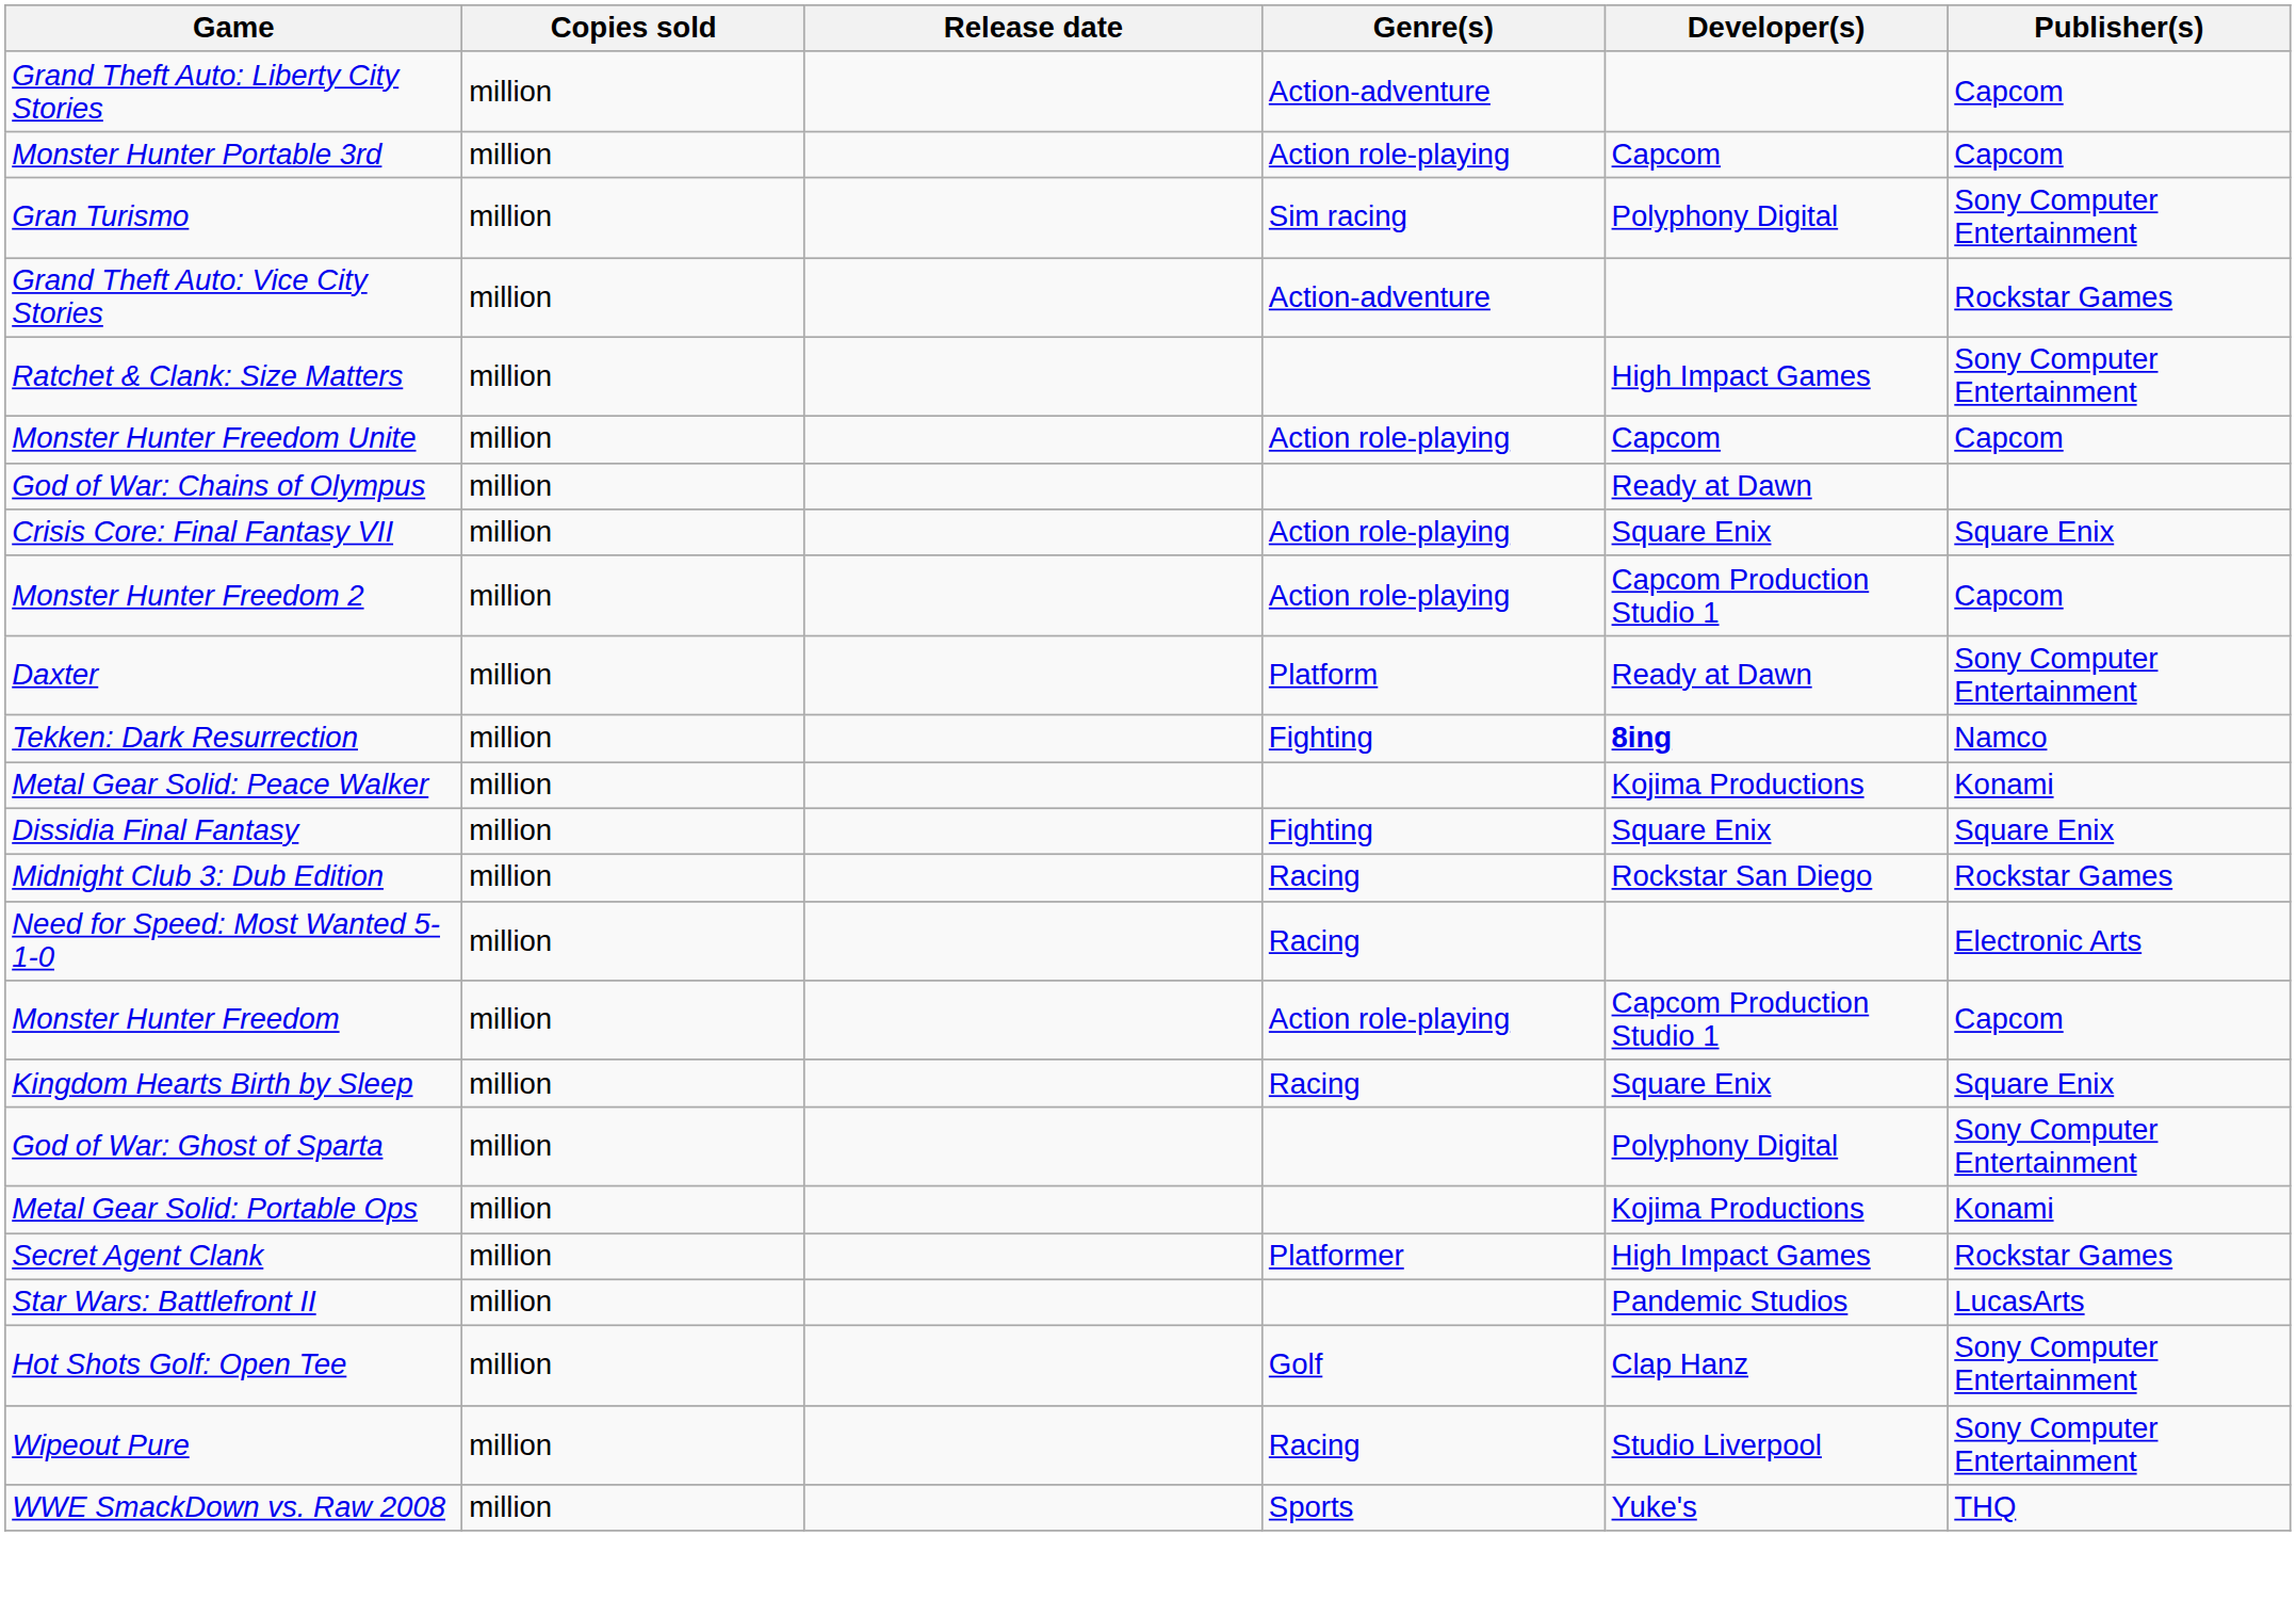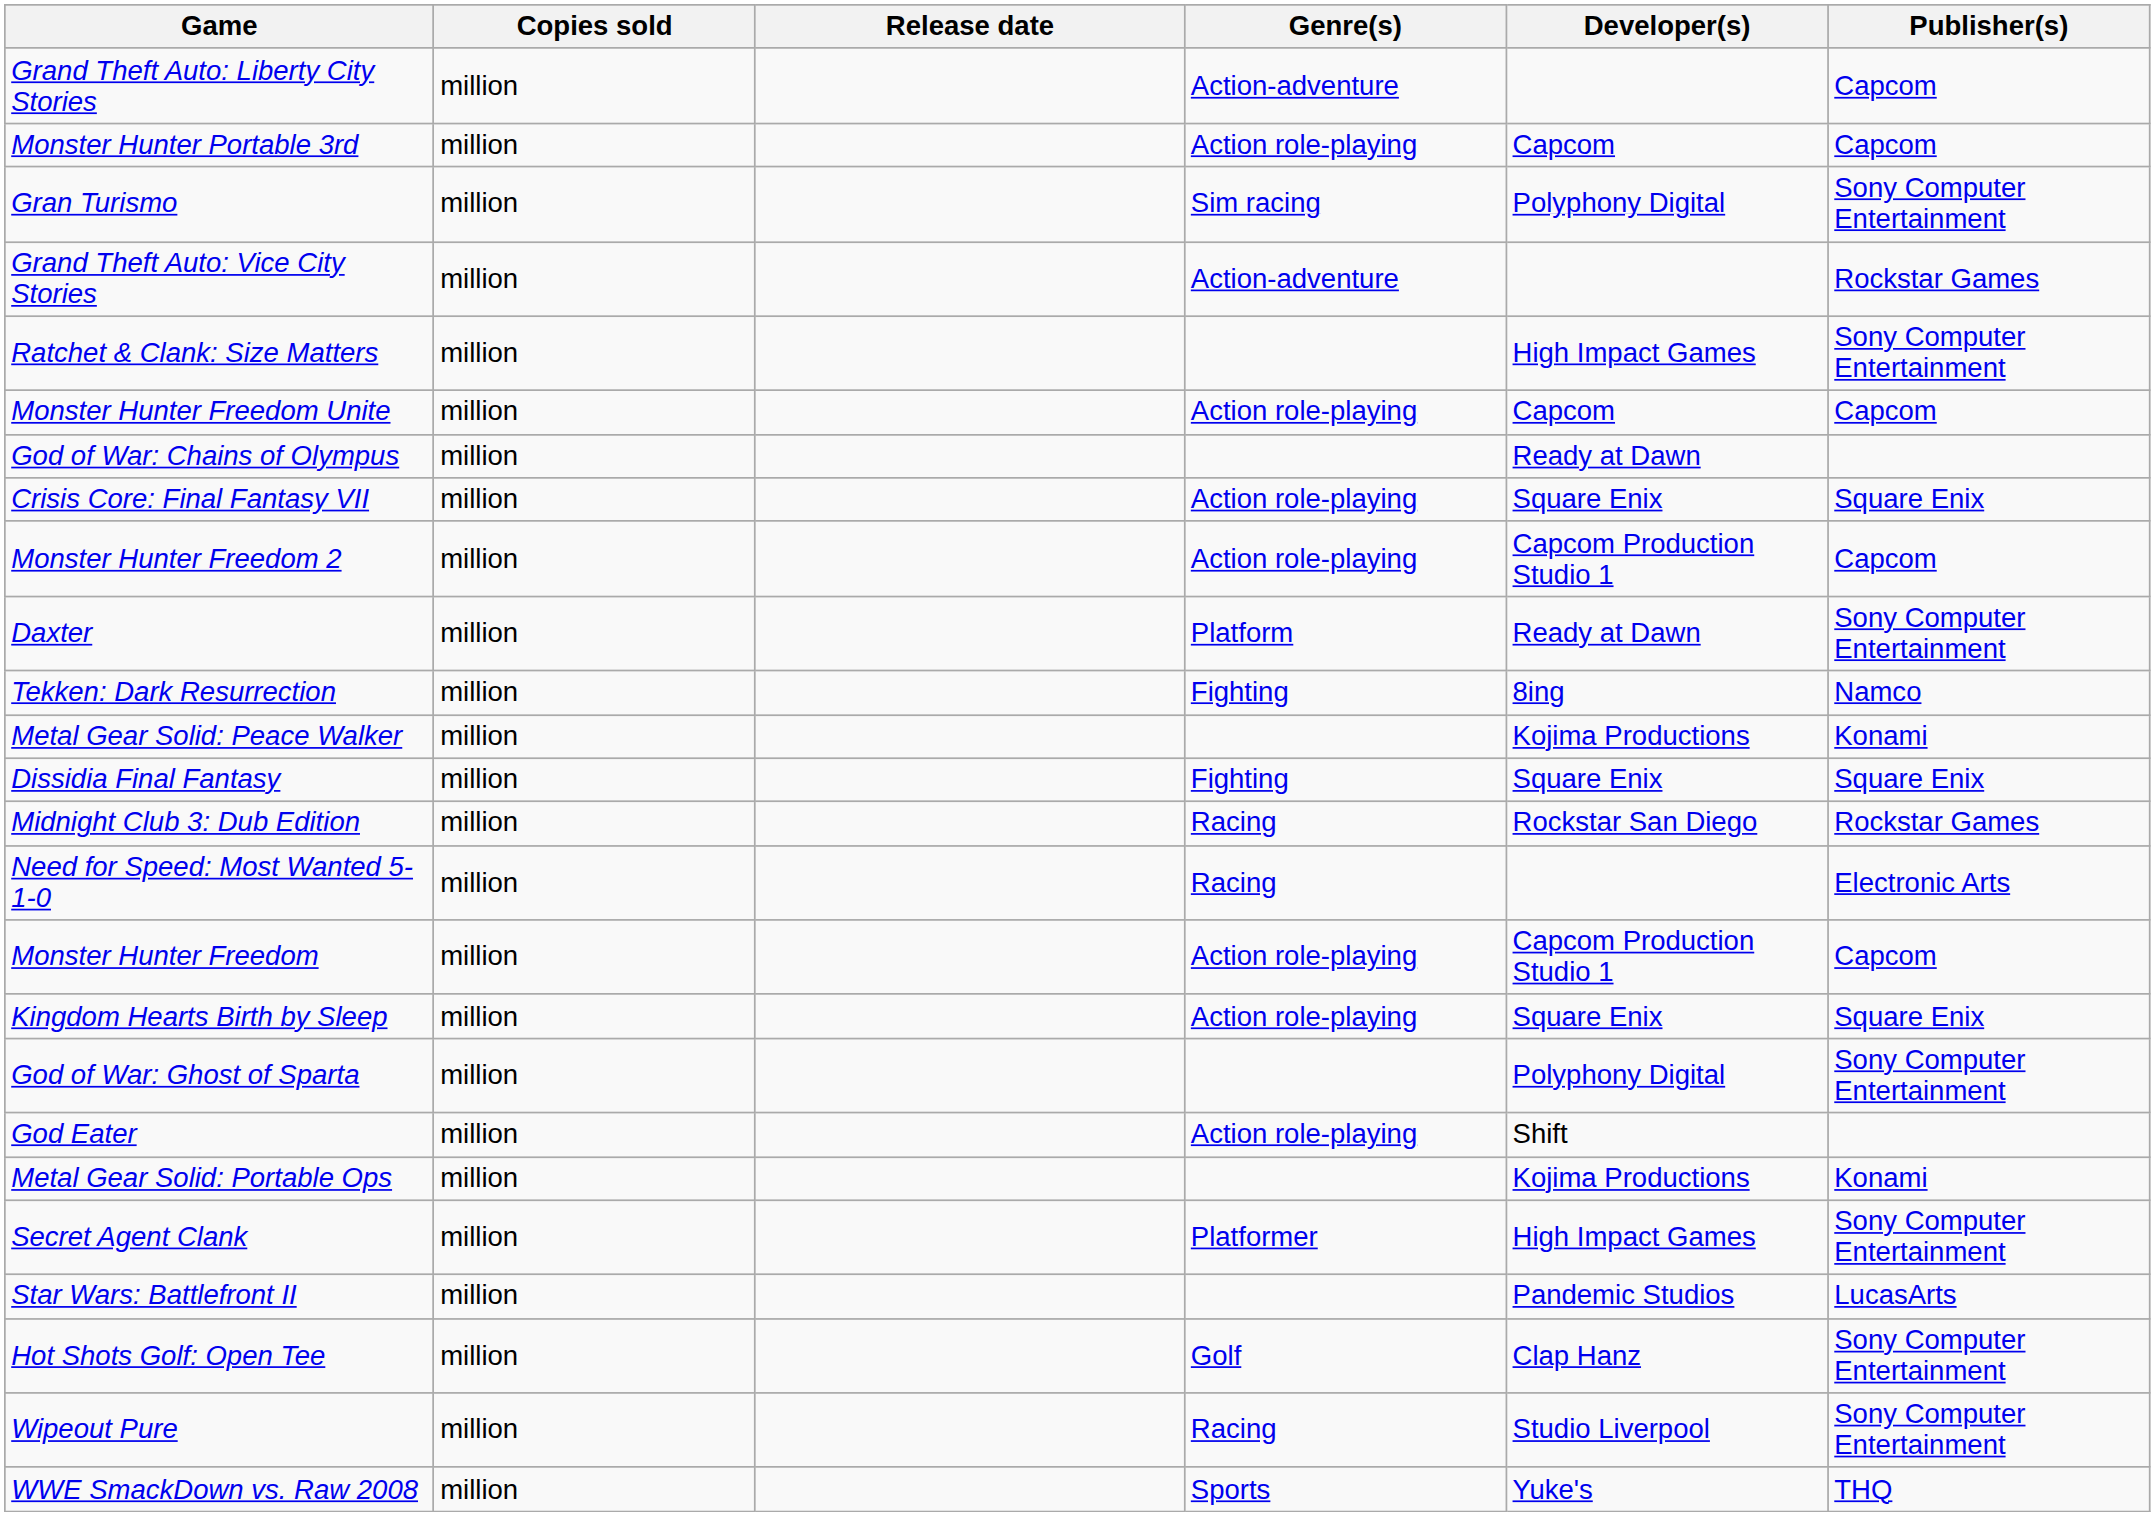 <table class="wikitable plainrowheaders sortable static-row-numbers">
 <tr>
 <th scope="col" style="width:20%;">Game</th>
 <th scope="col" style="width:15%;">Copies sold</th>
 <th scope="col" style="width:20%;">Release date</th>
 <th scope="col" style="width:15%;">Genre(s)</th>
 <th scope="col" style="width:15%;">Developer(s)</th>
 <th scope="col" style="width:15%;">Publisher(s)</th>
 </tr>
 <tr>
 <td><em><a href='#'>Grand Theft Auto: Liberty City Stories</a></em></td>
 <td>million</td>
 <td></td>
 <td><a href='#'>Action-adventure</a></td>
 <td></td>
 <td><a href='#'>Capcom</a></td>
 </tr>
 <tr>
 <td><em><a href='#'>Monster Hunter Portable 3rd</a></em></td>
 <td>million</td>
 <td></td>
 <td><a href='#'>Action role-playing</a></td>
 <td><a href='#'>Capcom</a></td>
 <td><a href='#'>Capcom</a></td>
 </tr>
 <tr>
 <td><em><a href='#'>Gran Turismo</a></em></td>
 <td>million</td>
 <td></td>
 <td><a href='#'>Sim racing</a></td>
 <td><a href='#'>Polyphony Digital</a></td>
 <td><a href='#'>Sony Computer Entertainment</a></td>
 </tr>
 <tr>
 <td><em><a href='#'>Grand Theft Auto: Vice City Stories</a></em></td>
 <td>million</td>
 <td></td>
 <td><a href='#'>Action-adventure</a></td>
 <td></td>
 <td><a href='#'>Rockstar Games</a></td>
 </tr>
 <tr>
 <td><em><a href='#'>Ratchet & Clank: Size Matters</a></em></td>
 <td>million</td>
 <td></td>
 <td></td>
 <td><a href='#'>High Impact Games</a></td>
 <td><a href='#'>Sony Computer Entertainment</a></td>
 </tr>
 <tr>
 <td><em><a href='#'>Monster Hunter Freedom Unite</a></em></td>
 <td>million</td>
 <td></td>
 <td><a href='#'>Action role-playing</a></td>
 <td><a href='#'>Capcom</a></td>
 <td><a href='#'>Capcom</a></td>
 </tr>
 <tr>
 <td><em><a href='#'>God of War: Chains of Olympus</a></em></td>
 <td>million</td>
 <td></td>
 <td></td>
 <td><a href='#'>Ready at Dawn</a></td>
 <td></td>
 </tr>
 <tr>
 <td><em><a href='#'>Crisis Core: Final Fantasy VII</a></em></td>
 <td>million</td>
 <td></td>
 <td><a href='#'>Action role-playing</a></td>
 <td><a href='#'>Square Enix</a></td>
 <td><a href='#'>Square Enix</a></td>
 </tr>
 <tr>
 <td><em><a href='#'>Monster Hunter Freedom 2</a></em></td>
 <td>million</td>
 <td></td>
 <td><a href='#'>Action role-playing</a></td>
 <td><a href='#'>Capcom Production Studio 1</a></td>
 <td><a href='#'>Capcom</a></td>
 </tr>
 <tr>
 <td><em><a href='#'>Daxter</a></em></td>
 <td>million</td>
 <td></td>
 <td><a href='#'>Platform</a></td>
 <td><a href='#'>Ready at Dawn</a></td>
 <td><a href='#'>Sony Computer Entertainment</a></td>
 </tr>
 <tr>
 <td><em><a href='#'>Tekken: Dark Resurrection</a></em></td>
 <td>million</td>
 <td></td>
 <td><a href='#'>Fighting</a></td>
-<td><strong><a href='#'>8ing</a></strong></td>
+<td><a href='#'>8ing</a></td>
 <td><a href='#'>Namco</a></td>
 </tr>
 <tr>
 <td><em><a href='#'>Metal Gear Solid: Peace Walker</a></em></td>
 <td>million</td>
 <td></td>
 <td></td>
 <td><a href='#'>Kojima Productions</a></td>
 <td><a href='#'>Konami</a></td>
 </tr>
 <tr>
 <td><em><a href='#'>Dissidia Final Fantasy</a></em></td>
 <td>million</td>
 <td></td>
 <td><a href='#'>Fighting</a></td>
 <td><a href='#'>Square Enix</a></td>
 <td><a href='#'>Square Enix</a></td>
 </tr>
 <tr>
 <td><em><a href='#'>Midnight Club 3: Dub Edition</a></em></td>
 <td>million</td>
 <td></td>
 <td><a href='#'>Racing</a></td>
 <td><a href='#'>Rockstar San Diego</a></td>
 <td><a href='#'>Rockstar Games</a></td>
 </tr>
 <tr>
 <td><em><a href='#'>Need for Speed: Most Wanted 5-1-0</a></em></td>
 <td>million</td>
 <td></td>
 <td><a href='#'>Racing</a></td>
 <td></td>
 <td><a href='#'>Electronic Arts</a></td>
 </tr>
 <tr>
 <td><em><a href='#'>Monster Hunter Freedom</a></em></td>
 <td>million</td>
 <td></td>
 <td><a href='#'>Action role-playing</a></td>
 <td><a href='#'>Capcom Production Studio 1</a></td>
 <td><a href='#'>Capcom</a></td>
 </tr>
 <tr>
 <td><em><a href='#'>Kingdom Hearts Birth by Sleep</a></em></td>
 <td>million</td>
 <td></td>
-<td><a href='#'>Racing</a></td>
+<td><a href='#'>Action role-playing</a></td>
 <td><a href='#'>Square Enix</a></td>
 <td><a href='#'>Square Enix</a></td>
 </tr>
 <tr>
 <td><em><a href='#'>God of War: Ghost of Sparta</a></em></td>
 <td>million</td>
 <td></td>
 <td></td>
 <td><a href='#'>Polyphony Digital</a></td>
 <td><a href='#'>Sony Computer Entertainment</a></td>
+</tr>
+<tr>
+<td><em><a href='#'>God Eater</a></em></td>
+<td>million</td>
+<td></td>
+<td><a href='#'>Action role-playing</a></td>
+<td>Shift</td>
+<td></td>
 </tr>
 <tr>
 <td><em><a href='#'>Metal Gear Solid: Portable Ops</a></em></td>
 <td>million</td>
 <td></td>
 <td></td>
 <td><a href='#'>Kojima Productions</a></td>
 <td><a href='#'>Konami</a></td>
 </tr>
 <tr>
 <td><em><a href='#'>Secret Agent Clank</a></em></td>
 <td>million</td>
 <td></td>
 <td><a href='#'>Platformer</a></td>
 <td><a href='#'>High Impact Games</a></td>
-<td><a href='#'>Rockstar Games</a></td>
+<td><a href='#'>Sony Computer Entertainment</a></td>
 </tr>
 <tr>
 <td><em><a href='#'>Star Wars: Battlefront II</a></em></td>
 <td>million</td>
 <td></td>
 <td></td>
 <td><a href='#'>Pandemic Studios</a></td>
 <td><a href='#'>LucasArts</a></td>
 </tr>
 <tr>
 <td><em><a href='#'>Hot Shots Golf: Open Tee</a></em></td>
 <td>million</td>
 <td></td>
 <td><a href='#'>Golf</a></td>
 <td><a href='#'>Clap Hanz</a></td>
 <td><a href='#'>Sony Computer Entertainment</a></td>
 </tr>
 <tr>
 <td><em><a href='#'>Wipeout Pure</a></em></td>
 <td>million</td>
 <td></td>
 <td><a href='#'>Racing</a></td>
 <td><a href='#'>Studio Liverpool</a></td>
 <td><a href='#'>Sony Computer Entertainment</a></td>
 </tr>
 <tr>
 <td><em><a href='#'>WWE SmackDown vs. Raw 2008</a></em></td>
 <td>million<br></td>
 <td></td>
 <td><a href='#'>Sports</a></td>
 <td><a href='#'>Yuke's</a></td>
 <td><a href='#'>THQ</a></td>
 </tr>
 </table>
